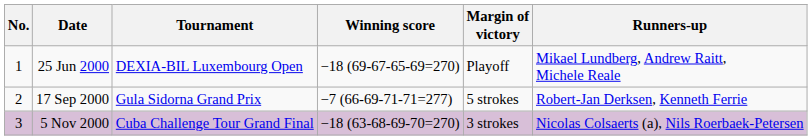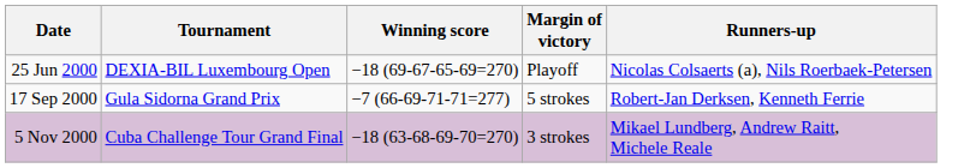 <table class="wikitable" style="font-size:95%;">
 <tr>
-<th>No.</th>
 <th>Date</th>
 <th>Tournament</th>
 <th>Winning score</th>
 <th>Margin of<br>victory</th>
 <th>Runners-up</th>
 </tr>
 <tr>
-<td align=center>1</td>
 <td align=right>25 Jun <a href='#'>2000</a></td>
 <td><a href='#'>DEXIA-BIL Luxembourg Open</a></td>
 <td>−18 (69-67-65-69=270)</td>
 <td>Playoff</td>
-<td> <a href='#'>Mikael Lundberg</a>,  <a href='#'>Andrew Raitt</a>,<br> <a href='#'>Michele Reale</a></td>
+<td> <a href='#'>Nicolas Colsaerts</a> (a),  <a href='#'>Nils Roerbaek-Petersen</a></td>
 </tr>
 <tr>
-<td align=center>2</td>
 <td align=right>17 Sep 2000</td>
 <td><a href='#'>Gula Sidorna Grand Prix</a></td>
 <td>−7 (66-69-71-71=277)</td>
 <td>5 strokes</td>
 <td> <a href='#'>Robert-Jan Derksen</a>,  <a href='#'>Kenneth Ferrie</a></td>
 </tr>
 <tr style="background:thistle;">
-<td align=center>3</td>
 <td align=right>5 Nov 2000</td>
 <td><a href='#'>Cuba Challenge Tour Grand Final</a></td>
 <td>−18 (63-68-69-70=270)</td>
 <td>3 strokes</td>
-<td> <a href='#'>Nicolas Colsaerts</a> (a),  <a href='#'>Nils Roerbaek-Petersen</a></td>
+<td> <a href='#'>Mikael Lundberg</a>,  <a href='#'>Andrew Raitt</a>,<br> <a href='#'>Michele Reale</a></td>
 </tr>
 </table>
